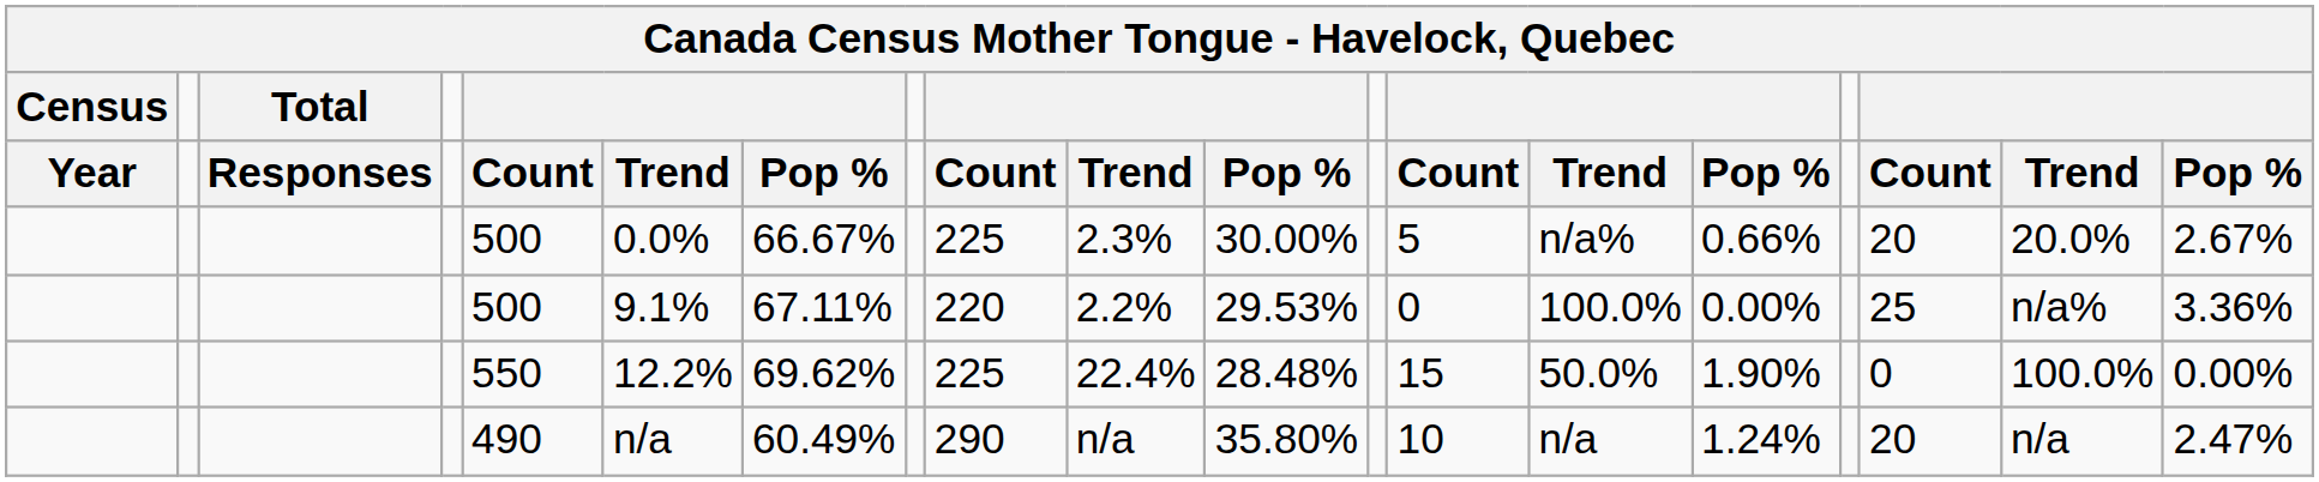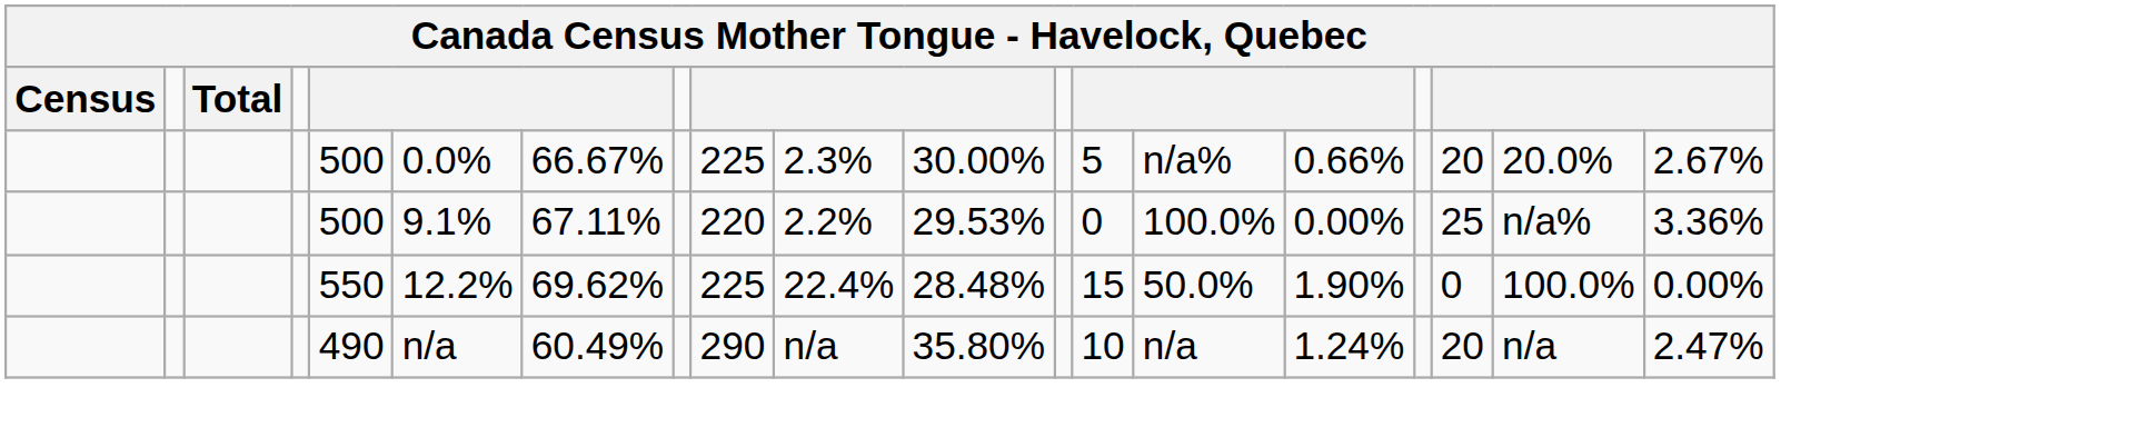 <table class="wikitable">
 <tr>
 <th colspan="19">Canada Census Mother Tongue - Havelock, Quebec</th>
 </tr>
 <tr>
 <th>Census</th>
 <td></td>
 <th>Total</th>
 <td colspan="1"></td>
 <th colspan="3"></th>
 <td colspan="1"></td>
 <th colspan="3"></th>
 <td colspan="1"></td>
 <th colspan="3"></th>
 <td colspan="1"></td>
 <th colspan="3"></th>
-</tr>
-<tr>
-<th>Year</th>
-<td></td>
-<th>Responses</th>
-<td></td>
-<th>Count</th>
-<th>Trend</th>
-<th>Pop %</th>
-<td></td>
-<th>Count</th>
-<th>Trend</th>
-<th>Pop %</th>
-<td></td>
-<th>Count</th>
-<th>Trend</th>
-<th>Pop %</th>
-<td></td>
-<th>Count</th>
-<th>Trend</th>
-<th>Pop %</th>
 </tr>
 <tr>
 <td></td>
 <td></td>
 <td></td>
 <td></td>
 <td>500</td>
 <td> 0.0%</td>
 <td>66.67%</td>
 <td></td>
 <td>225</td>
 <td> 2.3%</td>
 <td>30.00%</td>
 <td></td>
 <td>5</td>
 <td> n/a%</td>
 <td>0.66%</td>
 <td></td>
 <td>20</td>
 <td> 20.0%</td>
 <td>2.67%</td>
 </tr>
 <tr>
 <td></td>
 <td></td>
 <td></td>
 <td></td>
 <td>500</td>
 <td> 9.1%</td>
 <td>67.11%</td>
 <td></td>
 <td>220</td>
 <td> 2.2%</td>
 <td>29.53%</td>
 <td></td>
 <td>0</td>
 <td> 100.0%</td>
 <td>0.00%</td>
 <td></td>
 <td>25</td>
 <td> n/a%</td>
 <td>3.36%</td>
 </tr>
 <tr>
 <td></td>
 <td></td>
 <td></td>
 <td></td>
 <td>550</td>
 <td> 12.2%</td>
 <td>69.62%</td>
 <td></td>
 <td>225</td>
 <td> 22.4%</td>
 <td>28.48%</td>
 <td></td>
 <td>15</td>
 <td> 50.0%</td>
 <td>1.90%</td>
 <td></td>
 <td>0</td>
 <td> 100.0%</td>
 <td>0.00%</td>
 </tr>
 <tr>
 <td></td>
 <td></td>
 <td></td>
 <td></td>
 <td>490</td>
 <td>n/a</td>
 <td>60.49%</td>
 <td></td>
 <td>290</td>
 <td>n/a</td>
 <td>35.80%</td>
 <td></td>
 <td>10</td>
 <td>n/a</td>
 <td>1.24%</td>
 <td></td>
 <td>20</td>
 <td>n/a</td>
 <td>2.47%</td>
 </tr>
 </table>
